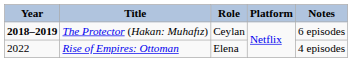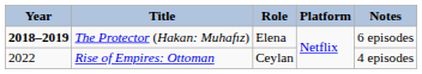 <table class="wikitable">
 <tr>
 <th style="background:#B0C4DE;">Year</th>
 <th style="background:#B0C4DE;">Title</th>
 <th style="background:#B0C4DE;">Role</th>
 <th style="background:#B0C4DE;">Platform</th>
 <th style="background:#B0C4DE;">Notes</th>
 </tr>
 <tr>
 <td><strong>2018–2019</strong></td>
 <td><em><a href='#'>The Protector</a></em> (<em>Hakan: Muhafız</em>)</td>
-<td>Ceylan</td>
+<td>Elena</td>
 <td rowspan="2"><a href='#'>Netflix</a></td>
 <td>6 episodes</td>
 </tr>
 <tr>
 <td>2022</td>
 <td><em><a href='#'>Rise of Empires: Ottoman</a></em></td>
-<td>Elena</td>
+<td>Ceylan</td>
 <td>4 episodes</td>
 </tr>
 </table>
